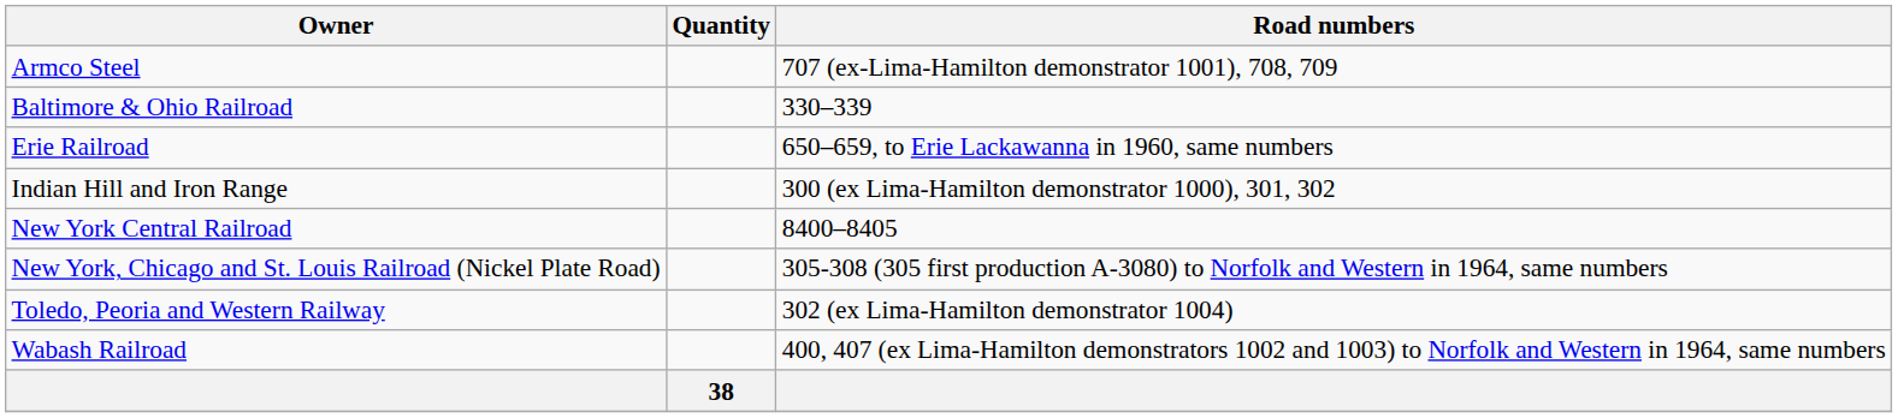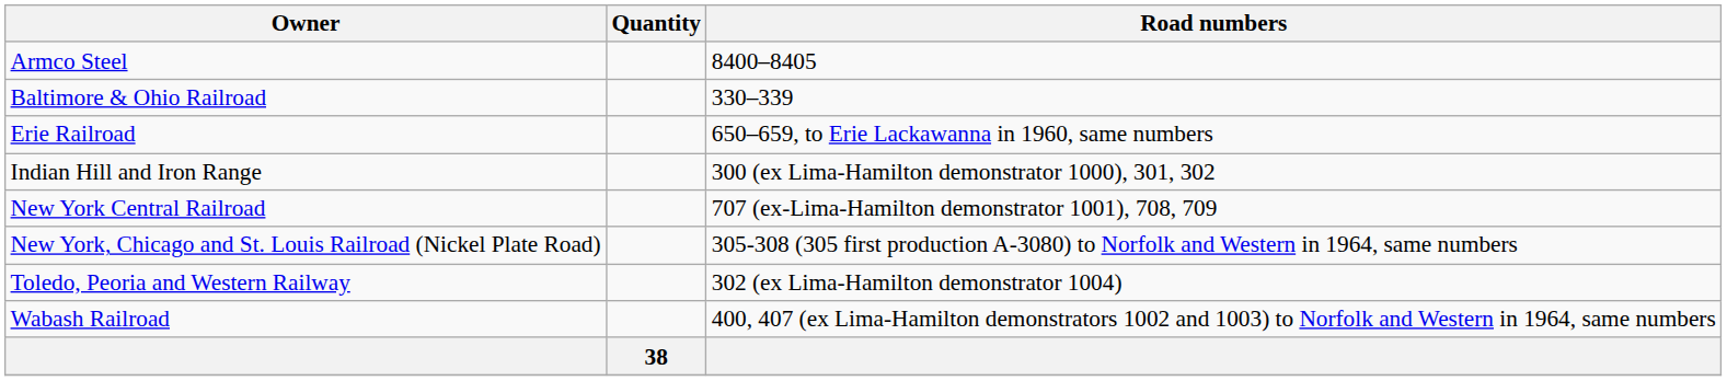 <table class="wikitable">
 <tr>
 <th>Owner</th>
 <th>Quantity</th>
 <th>Road numbers</th>
 </tr>
 <tr>
 <td><a href='#'>Armco Steel</a></td>
 <td></td>
-<td>707 (ex-Lima-Hamilton demonstrator 1001), 708, 709</td>
+<td>8400–8405</td>
 </tr>
 <tr>
 <td><a href='#'>Baltimore & Ohio Railroad</a></td>
 <td></td>
 <td>330–339</td>
 </tr>
 <tr>
 <td><a href='#'>Erie Railroad</a></td>
 <td></td>
 <td>650–659, to <a href='#'>Erie Lackawanna</a> in 1960, same numbers</td>
 </tr>
 <tr>
 <td>Indian Hill and Iron Range</td>
 <td></td>
 <td>300 (ex Lima-Hamilton demonstrator 1000), 301, 302</td>
 </tr>
 <tr>
 <td><a href='#'>New York Central Railroad</a></td>
 <td></td>
-<td>8400–8405</td>
+<td>707 (ex-Lima-Hamilton demonstrator 1001), 708, 709</td>
 </tr>
 <tr>
 <td><a href='#'>New York, Chicago and St. Louis Railroad</a> (Nickel Plate Road)</td>
 <td></td>
 <td>305-308 (305 first production A-3080) to <a href='#'>Norfolk and Western</a> in 1964, same numbers</td>
 </tr>
 <tr>
 <td><a href='#'>Toledo, Peoria and Western Railway</a></td>
 <td></td>
 <td>302  (ex Lima-Hamilton demonstrator 1004)</td>
 </tr>
 <tr>
 <td><a href='#'>Wabash Railroad</a></td>
 <td></td>
 <td>400, 407 (ex Lima-Hamilton demonstrators 1002 and 1003) to <a href='#'>Norfolk and Western</a> in 1964, same numbers</td>
 </tr>
 <tr>
 <th></th>
 <th>38</th>
 <th></th>
 </tr>
 <tr>
 </tr>
 </table>
